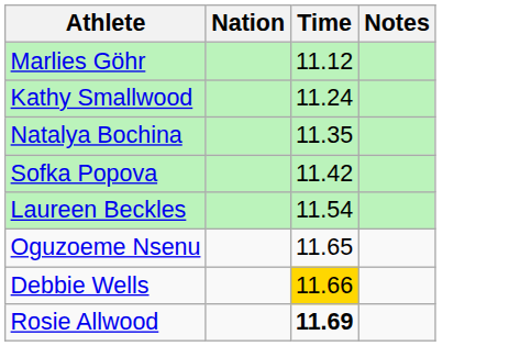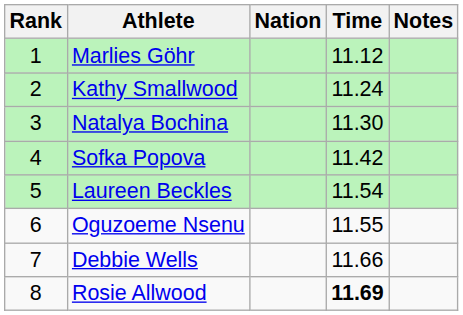 <table class="wikitable sortable" style="text-align:center">
 <tr>
+<th>Rank</th>
 <th>Athlete</th>
 <th>Nation</th>
 <th>Time</th>
 <th>Notes</th>
 </tr>
 <tr style="background:#bbf3bb;">
+<td>1</td>
 <td align=left><a href='#'>Marlies Göhr</a></td>
 <td align=left></td>
 <td>11.12</td>
 <td></td>
 </tr>
 <tr style="background:#bbf3bb;">
+<td>2</td>
 <td align=left><a href='#'>Kathy Smallwood</a></td>
 <td align=left></td>
 <td>11.24</td>
 <td></td>
 </tr>
 <tr style="background:#bbf3bb;">
+<td>3</td>
 <td align=left><a href='#'>Natalya Bochina</a></td>
 <td align=left></td>
-<td>11.35</td>
+<td>11.30</td>
 <td></td>
 </tr>
 <tr style="background:#bbf3bb;">
+<td>4</td>
 <td align=left><a href='#'>Sofka Popova</a></td>
 <td align=left></td>
 <td>11.42</td>
 <td></td>
 </tr>
 <tr style="background:#bbf3bb;">
+<td>5</td>
 <td align=left><a href='#'>Laureen Beckles</a></td>
 <td align=left></td>
 <td>11.54</td>
 <td></td>
 </tr>
 <tr>
+<td>6</td>
 <td align=left><a href='#'>Oguzoeme Nsenu</a></td>
 <td align=left></td>
-<td>11.65</td>
+<td>11.55</td>
 <td></td>
 </tr>
 <tr>
+<td>7</td>
 <td align=left><a href='#'>Debbie Wells</a></td>
 <td align=left></td>
-<td style="background: gold;">11.66</td>
+<td>11.66</td>
 <td></td>
 </tr>
 <tr>
+<td>8</td>
 <td align=left><a href='#'>Rosie Allwood</a></td>
 <td align=left></td>
 <td><strong>11.69</strong></td>
 <td></td>
 </tr>
 </table>
